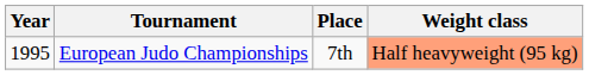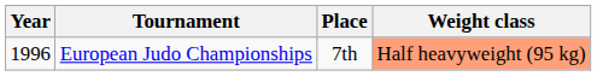 <table class=wikitable>
 <tr>
 <th>Year</th>
 <th>Tournament</th>
 <th>Place</th>
 <th>Weight class</th>
 </tr>
 <tr>
-<td>1995</td>
+<td>1996</td>
 <td><a href='#'>European Judo Championships</a></td>
 <td align="center">7th</td>
 <td style="background: lightsalmon;">Half heavyweight (95 kg)</td>
 </tr>
 </table>
